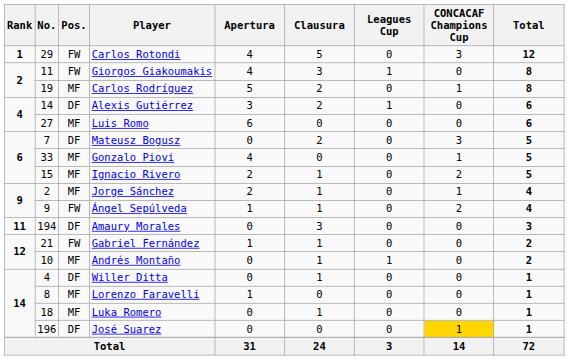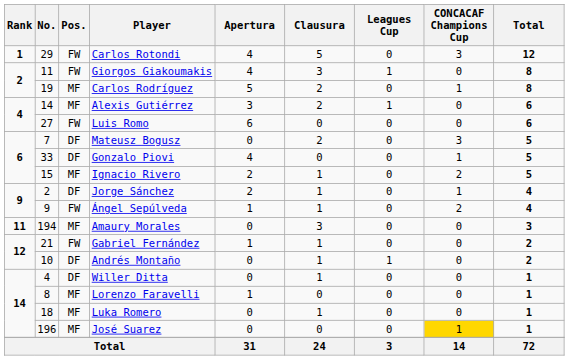 <table class="wikitable sortable alternance" style="text-align:center">
 <tr>
 <th>Rank</th>
 <th>No.</th>
 <th>Pos.</th>
 <th>Player</th>
 <th width="80">Apertura</th>
 <th width="80">Clausura</th>
 <th width="80">Leagues Cup</th>
 <th width="80">CONCACAF Champions Cup</th>
 <th width="80">Total</th>
 </tr>
 <tr>
 <td rowspan="1"><strong>1</strong></td>
 <td>29</td>
 <td>FW</td>
 <td style="text-align:left"> <a href='#'>Carlos Rotondi</a></td>
 <td>4</td>
 <td>5</td>
 <td>0</td>
 <td>3</td>
 <td><strong>12</strong></td>
 </tr>
 <tr>
 <td rowspan="2"><strong>2</strong></td>
 <td>11</td>
 <td>FW</td>
 <td style="text-align:left"> <a href='#'>Giorgos Giakoumakis</a></td>
 <td>4</td>
 <td>3</td>
 <td>1</td>
 <td>0</td>
 <td><strong>8</strong></td>
 </tr>
 <tr>
 <td>19</td>
 <td>MF</td>
 <td style="text-align:left"> <a href='#'>Carlos Rodríguez</a></td>
 <td>5</td>
 <td>2</td>
 <td>0</td>
 <td>1</td>
 <td><strong>8</strong></td>
 </tr>
 <tr>
 <td rowspan="2"><strong>4</strong></td>
 <td>14</td>
-<td>DF</td>
+<td>MF</td>
 <td style="text-align:left"> <a href='#'>Alexis Gutiérrez</a></td>
 <td>3</td>
 <td>2</td>
 <td>1</td>
 <td>0</td>
 <td><strong>6</strong></td>
 </tr>
 <tr>
 <td>27</td>
-<td>MF</td>
+<td>FW</td>
 <td style="text-align:left"> <a href='#'>Luis Romo</a></td>
 <td>6</td>
 <td>0</td>
 <td>0</td>
 <td>0</td>
 <td><strong>6</strong></td>
 </tr>
 <tr>
 <td rowspan="3"><strong>6</strong></td>
 <td>7</td>
 <td>DF</td>
 <td style="text-align:left"> <a href='#'>Mateusz Bogusz</a></td>
 <td>0</td>
 <td>2</td>
 <td>0</td>
 <td>3</td>
 <td><strong>5</strong></td>
 </tr>
 <tr>
 <td>33</td>
-<td>MF</td>
+<td>DF</td>
 <td style="text-align:left"> <a href='#'>Gonzalo Piovi</a></td>
 <td>4</td>
 <td>0</td>
 <td>0</td>
 <td>1</td>
 <td><strong>5</strong></td>
 </tr>
 <tr>
 <td>15</td>
 <td>MF</td>
 <td style="text-align:left"> <a href='#'>Ignacio Rivero</a></td>
 <td>2</td>
 <td>1</td>
 <td>0</td>
 <td>2</td>
 <td><strong>5</strong></td>
 </tr>
 <tr>
 <td rowspan="2"><strong>9</strong></td>
 <td>2</td>
-<td>MF</td>
+<td>DF</td>
 <td style="text-align:left"> <a href='#'>Jorge Sánchez</a></td>
 <td>2</td>
 <td>1</td>
 <td>0</td>
 <td>1</td>
 <td><strong>4</strong></td>
 </tr>
 <tr>
 <td>9</td>
 <td>FW</td>
 <td style="text-align:left"> <a href='#'>Ángel Sepúlveda</a></td>
 <td>1</td>
 <td>1</td>
 <td>0</td>
 <td>2</td>
 <td><strong>4</strong></td>
 </tr>
 <tr>
 <td rowspan="1"><strong>11</strong></td>
 <td>194</td>
-<td>DF</td>
+<td>MF</td>
 <td style="text-align:left"> <a href='#'>Amaury Morales</a></td>
 <td>0</td>
 <td>3</td>
 <td>0</td>
 <td>0</td>
 <td><strong>3</strong></td>
 </tr>
 <tr>
 <td rowspan="2"><strong>12</strong></td>
 <td>21</td>
 <td>FW</td>
 <td style="text-align:left"> <a href='#'>Gabriel Fernández</a></td>
 <td>1</td>
 <td>1</td>
 <td>0</td>
 <td>0</td>
 <td><strong>2</strong></td>
 </tr>
 <tr>
 <td>10</td>
-<td>MF</td>
+<td>DF</td>
 <td style="text-align:left"> <a href='#'>Andrés Montaño</a></td>
 <td>0</td>
 <td>1</td>
 <td>1</td>
 <td>0</td>
 <td><strong>2</strong></td>
 </tr>
 <tr>
 <td rowspan="4"><strong>14</strong></td>
 <td>4</td>
 <td>DF</td>
 <td style="text-align:left"> <a href='#'>Willer Ditta</a></td>
 <td>0</td>
 <td>1</td>
 <td>0</td>
 <td>0</td>
 <td><strong>1</strong></td>
 </tr>
 <tr>
 <td>8</td>
 <td>MF</td>
 <td style="text-align:left"> <a href='#'>Lorenzo Faravelli</a></td>
 <td>1</td>
 <td>0</td>
 <td>0</td>
 <td>0</td>
 <td><strong>1</strong></td>
 </tr>
 <tr>
 <td>18</td>
 <td>MF</td>
 <td style="text-align:left"> <a href='#'>Luka Romero</a></td>
 <td>0</td>
 <td>1</td>
 <td>0</td>
 <td>0</td>
 <td><strong>1</strong></td>
 </tr>
 <tr>
 <td>196</td>
-<td>DF</td>
+<td>MF</td>
 <td style="text-align:left"> <a href='#'>José Suarez</a></td>
 <td>0</td>
 <td>0</td>
 <td>0</td>
 <td style="background: gold;">1</td>
 <td><strong>1</strong></td>
 </tr>
 <tr>
 </tr>
 <tr class="sortbottom">
 <th colspan="4">Total</th>
 <th>31</th>
 <th>24</th>
 <th>3</th>
 <th>14</th>
 <th>72</th>
 </tr>
 </table>
